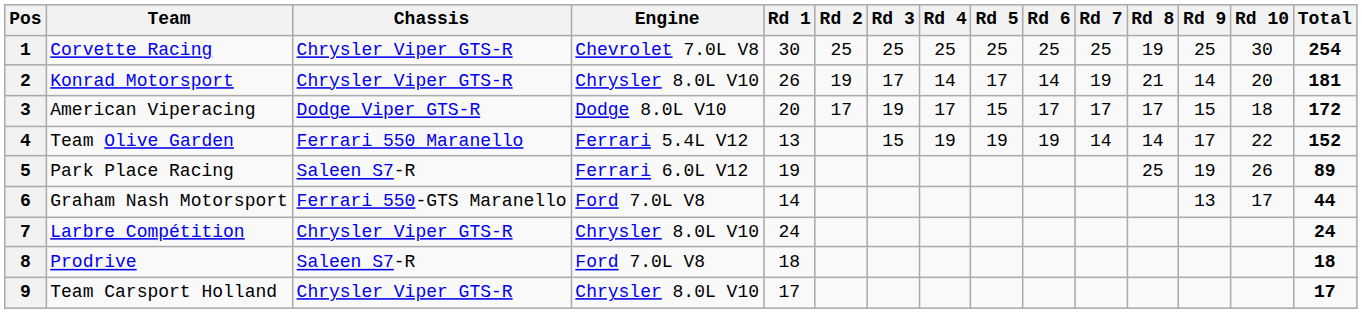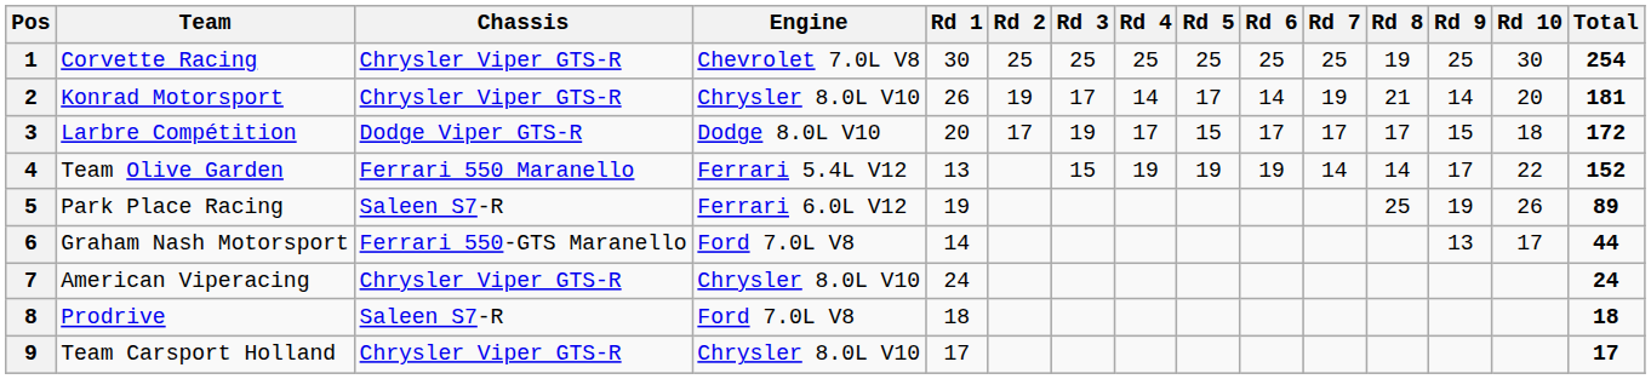 <table class="wikitable" style="font-size: 90%;">
 <tr>
 <th>Pos</th>
 <th>Team</th>
 <th>Chassis</th>
 <th>Engine</th>
 <th>Rd 1</th>
 <th>Rd 2</th>
 <th>Rd 3</th>
 <th>Rd 4</th>
 <th>Rd 5</th>
 <th>Rd 6</th>
 <th>Rd 7</th>
 <th>Rd 8</th>
 <th>Rd 9</th>
 <th>Rd 10</th>
 <th>Total</th>
 </tr>
 <tr>
 <th>1</th>
 <td> <a href='#'>Corvette Racing</a></td>
 <td><a href='#'>Chrysler Viper GTS-R</a></td>
 <td><a href='#'>Chevrolet</a> 7.0L V8</td>
 <td align="center">30</td>
 <td align="center">25</td>
 <td align="center">25</td>
 <td align="center">25</td>
 <td align="center">25</td>
 <td align="center">25</td>
 <td align="center">25</td>
 <td align="center">19</td>
 <td align="center">25</td>
 <td align="center">30</td>
 <td align="center"><strong>254</strong></td>
 </tr>
 <tr>
 <th>2</th>
 <td> <a href='#'>Konrad Motorsport</a></td>
 <td><a href='#'>Chrysler Viper GTS-R</a></td>
 <td><a href='#'>Chrysler</a> 8.0L V10</td>
 <td align="center">26</td>
 <td align="center">19</td>
 <td align="center">17</td>
 <td align="center">14</td>
 <td align="center">17</td>
 <td align="center">14</td>
 <td align="center">19</td>
 <td align="center">21</td>
 <td align="center">14</td>
 <td align="center">20</td>
 <td align="center"><strong>181</strong></td>
 </tr>
 <tr>
 <th>3</th>
-<td> American Viperacing</td>
+<td> <a href='#'>Larbre Compétition</a></td>
 <td><a href='#'>Dodge Viper GTS-R</a></td>
 <td><a href='#'>Dodge</a> 8.0L V10</td>
 <td align="center">20</td>
 <td align="center">17</td>
 <td align="center">19</td>
 <td align="center">17</td>
 <td align="center">15</td>
 <td align="center">17</td>
 <td align="center">17</td>
 <td align="center">17</td>
 <td align="center">15</td>
 <td align="center">18</td>
 <td align="center"><strong>172</strong></td>
 </tr>
 <tr>
 <th>4</th>
 <td> Team <a href='#'>Olive Garden</a></td>
 <td><a href='#'>Ferrari 550 Maranello</a></td>
 <td><a href='#'>Ferrari</a> 5.4L V12</td>
 <td align="center">13</td>
 <td></td>
 <td align="center">15</td>
 <td align="center">19</td>
 <td align="center">19</td>
 <td align="center">19</td>
 <td align="center">14</td>
 <td align="center">14</td>
 <td align="center">17</td>
 <td align="center">22</td>
 <td align="center"><strong>152</strong></td>
 </tr>
 <tr>
 <th>5</th>
 <td> Park Place Racing</td>
 <td><a href='#'>Saleen S7</a>-R</td>
 <td><a href='#'>Ferrari</a> 6.0L V12</td>
 <td align="center">19</td>
 <td></td>
 <td></td>
 <td></td>
 <td></td>
 <td></td>
 <td></td>
 <td align="center">25</td>
 <td align="center">19</td>
 <td align="center">26</td>
 <td align="center"><strong>89</strong></td>
 </tr>
 <tr>
 <th>6</th>
 <td> Graham Nash Motorsport</td>
 <td><a href='#'>Ferrari 550</a>-GTS Maranello</td>
 <td><a href='#'>Ford</a> 7.0L V8</td>
 <td align="center">14</td>
 <td></td>
 <td></td>
 <td></td>
 <td></td>
 <td></td>
 <td></td>
 <td></td>
 <td align="center">13</td>
 <td align="center">17</td>
 <td align="center"><strong>44</strong></td>
 </tr>
 <tr>
 <th>7</th>
-<td> <a href='#'>Larbre Compétition</a></td>
+<td> American Viperacing</td>
 <td><a href='#'>Chrysler Viper GTS-R</a></td>
 <td><a href='#'>Chrysler</a> 8.0L V10</td>
 <td align="center">24</td>
 <td></td>
 <td></td>
 <td></td>
 <td></td>
 <td></td>
 <td></td>
 <td></td>
 <td></td>
 <td></td>
 <td align="center"><strong>24</strong></td>
 </tr>
 <tr>
 <th>8</th>
 <td> <a href='#'>Prodrive</a></td>
 <td><a href='#'>Saleen S7</a>-R</td>
 <td><a href='#'>Ford</a> 7.0L V8</td>
 <td align="center">18</td>
 <td></td>
 <td></td>
 <td></td>
 <td></td>
 <td></td>
 <td></td>
 <td></td>
 <td></td>
 <td></td>
 <td align="center"><strong>18</strong></td>
 </tr>
 <tr>
 <th>9</th>
 <td> Team Carsport Holland</td>
 <td><a href='#'>Chrysler Viper GTS-R</a></td>
 <td><a href='#'>Chrysler</a> 8.0L V10</td>
 <td align="center">17</td>
 <td></td>
 <td></td>
 <td></td>
 <td></td>
 <td></td>
 <td></td>
 <td></td>
 <td></td>
 <td></td>
 <td align="center"><strong>17</strong></td>
 </tr>
 </table>
